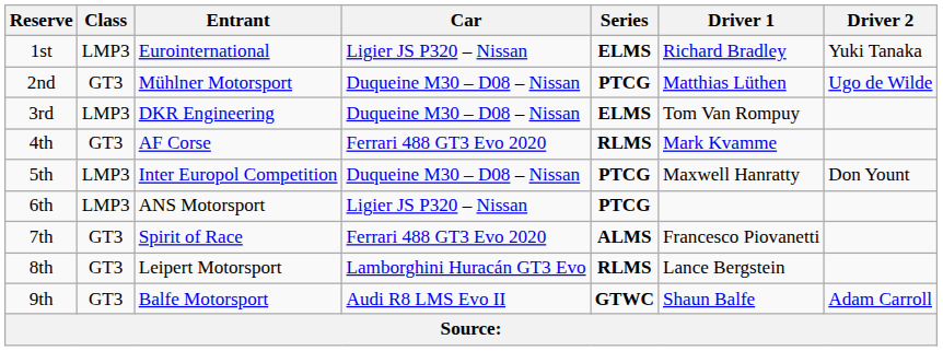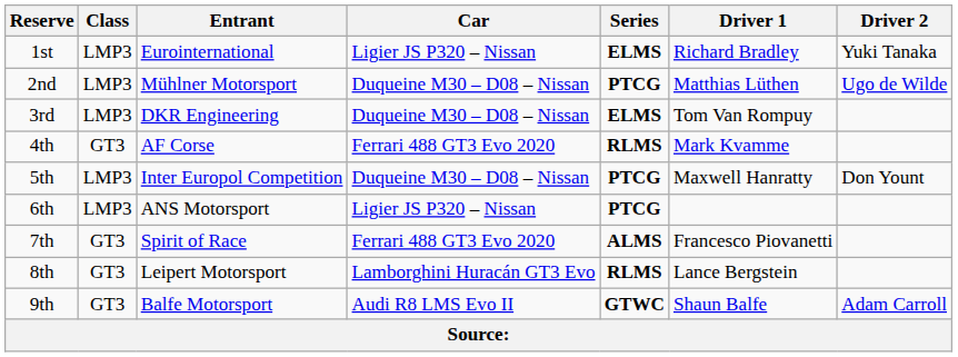 <table class="wikitable" style="font-size: 85%">
 <tr>
 <th>Reserve</th>
 <th>Class</th>
 <th>Entrant</th>
 <th>Car</th>
 <th>Series</th>
 <th>Driver 1</th>
 <th>Driver 2</th>
 </tr>
 <tr>
 <td style="text-align:center">1st</td>
 <td style="text-align:center">LMP3</td>
 <td> <a href='#'>Eurointernational</a></td>
 <td><a href='#'>Ligier JS P320</a> – <a href='#'>Nissan</a></td>
 <td style="text-align:center"><strong><span>ELMS</span></strong></td>
 <td> <a href='#'>Richard Bradley</a></td>
 <td> Yuki Tanaka</td>
 </tr>
 <tr>
 <td style="text-align:center">2nd</td>
-<td style="text-align:center">GT3</td>
+<td style="text-align:center">LMP3</td>
 <td> <a href='#'>Mühlner Motorsport</a></td>
 <td><a href='#'>Duqueine M30 – D08</a> – <a href='#'>Nissan</a></td>
 <td style="text-align:center"><strong><span>PTCG</span></strong></td>
 <td> <a href='#'>Matthias Lüthen</a></td>
 <td> <a href='#'>Ugo de Wilde</a></td>
 </tr>
 <tr>
 <td style="text-align:center">3rd</td>
 <td style="text-align:center">LMP3</td>
 <td> <a href='#'>DKR Engineering</a></td>
 <td><a href='#'>Duqueine M30 – D08</a> – <a href='#'>Nissan</a></td>
 <td style="text-align:center"><strong><span>ELMS</span></strong></td>
 <td> Tom Van Rompuy</td>
 <td></td>
 </tr>
 <tr>
 <td style="text-align:center">4th</td>
 <td style="text-align:center">GT3</td>
 <td> <a href='#'>AF Corse</a></td>
 <td><a href='#'>Ferrari 488 GT3 Evo 2020</a></td>
 <td style="text-align:center"><strong><span>RLMS</span></strong></td>
 <td> <a href='#'>Mark Kvamme</a></td>
 <td></td>
 </tr>
 <tr>
 <td style="text-align:center">5th</td>
 <td style="text-align:center">LMP3</td>
 <td> <a href='#'>Inter Europol Competition</a></td>
 <td><a href='#'>Duqueine M30 – D08</a> – <a href='#'>Nissan</a></td>
 <td style="text-align:center"><strong><span>PTCG</span></strong></td>
 <td> Maxwell Hanratty</td>
 <td> Don Yount</td>
 </tr>
 <tr>
 <td style="text-align:center">6th</td>
 <td style="text-align:center">LMP3</td>
 <td> ANS Motorsport</td>
 <td><a href='#'>Ligier JS P320</a> – <a href='#'>Nissan</a></td>
 <td style="text-align:center"><strong><span>PTCG</span></strong></td>
 <td></td>
 <td></td>
 </tr>
 <tr>
 <td style="text-align:center">7th</td>
 <td style="text-align:center">GT3</td>
 <td> <a href='#'>Spirit of Race</a></td>
 <td><a href='#'>Ferrari 488 GT3 Evo 2020</a></td>
 <td style="text-align:center"><strong><span>ALMS</span></strong></td>
 <td> Francesco Piovanetti</td>
 <td></td>
 </tr>
 <tr>
 <td style="text-align:center">8th</td>
 <td style="text-align:center">GT3</td>
 <td> Leipert Motorsport</td>
 <td><a href='#'>Lamborghini Huracán GT3 Evo</a></td>
 <td style="text-align:center"><strong><span>RLMS</span></strong></td>
 <td> Lance Bergstein</td>
 <td></td>
 </tr>
 <tr>
 <td style="text-align:center">9th</td>
 <td style="text-align:center">GT3</td>
 <td> <a href='#'>Balfe Motorsport</a></td>
 <td><a href='#'>Audi R8 LMS Evo II</a></td>
 <td style="text-align:center"><strong><span>GTWC</span></strong></td>
 <td> <a href='#'>Shaun Balfe</a></td>
 <td> <a href='#'>Adam Carroll</a></td>
 </tr>
 <tr>
 <th colspan=11>Source:</th>
 </tr>
 </table>
